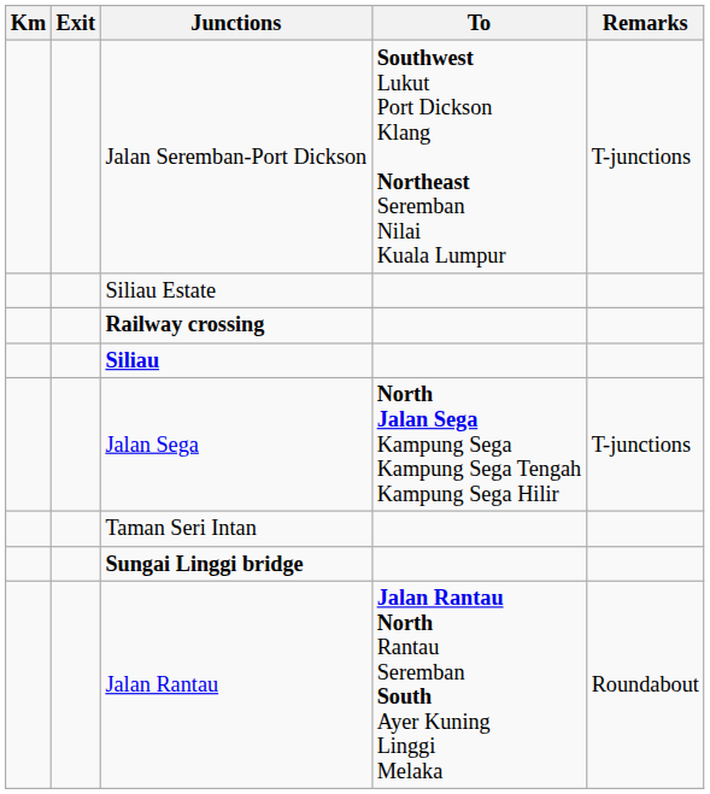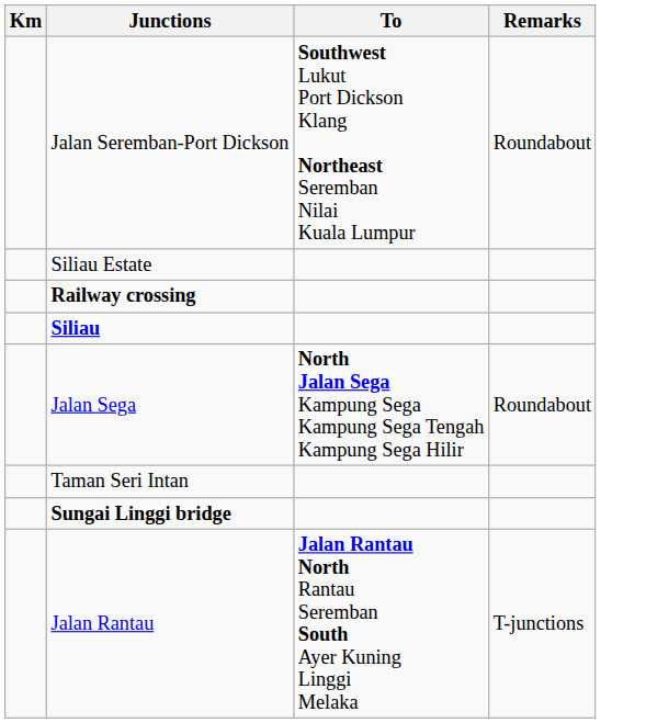 <table class="wikitable">
 <tr>
 <th>Km</th>
-<th>Exit</th>
 <th>Junctions</th>
 <th>To</th>
 <th>Remarks</th>
 </tr>
 <tr>
 <td></td>
-<td></td>
 <td>Jalan Seremban-Port Dickson</td>
 <td><strong>Southwest</strong><br> Lukut<br> Port Dickson<br> Klang<br><br><strong>Northeast</strong><br> Seremban<br> Nilai<br>  Kuala Lumpur</td>
-<td>T-junctions</td>
+<td>Roundabout</td>
 </tr>
 <tr>
-<td></td>
 <td></td>
 <td>Siliau Estate</td>
 <td></td>
 <td></td>
 </tr>
 <tr>
 <td></td>
-<td></td>
 <td><strong>Railway crossing</strong></td>
 <td></td>
 <td></td>
 </tr>
 <tr>
-<td></td>
 <td></td>
 <td><strong><a href='#'>Siliau</a></strong></td>
 <td></td>
 <td></td>
 </tr>
 <tr>
 <td></td>
-<td></td>
 <td><a href='#'>Jalan Sega</a></td>
 <td><strong>North</strong><br> <strong><a href='#'>Jalan Sega</a></strong><br>Kampung Sega<br>Kampung Sega Tengah<br>Kampung Sega Hilir</td>
-<td>T-junctions</td>
+<td>Roundabout</td>
 </tr>
 <tr>
-<td></td>
 <td></td>
 <td>Taman Seri Intan</td>
 <td></td>
 <td></td>
 </tr>
 <tr>
 <td></td>
-<td></td>
 <td><strong>Sungai Linggi bridge</strong></td>
 <td></td>
 <td></td>
 </tr>
 <tr>
 <td></td>
-<td></td>
 <td><a href='#'>Jalan Rantau</a></td>
 <td> <strong><a href='#'>Jalan Rantau</a></strong><br><strong>North</strong><br>Rantau<br>Seremban<br><strong>South</strong><br>Ayer Kuning<br>Linggi<br>Melaka</td>
-<td>Roundabout</td>
+<td>T-junctions</td>
 </tr>
 </table>
